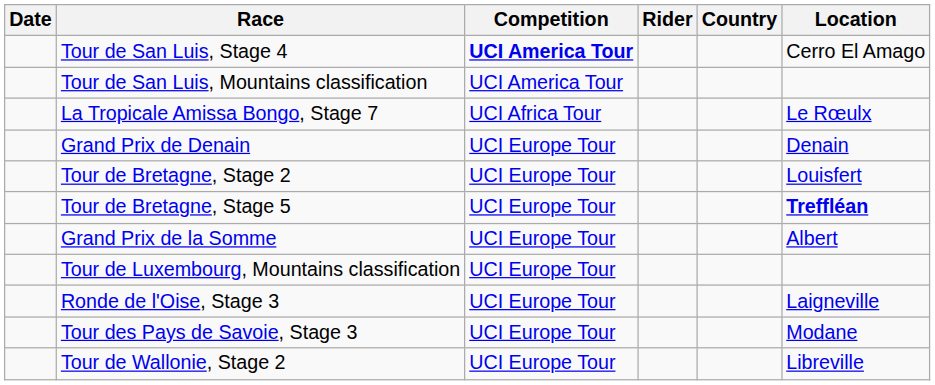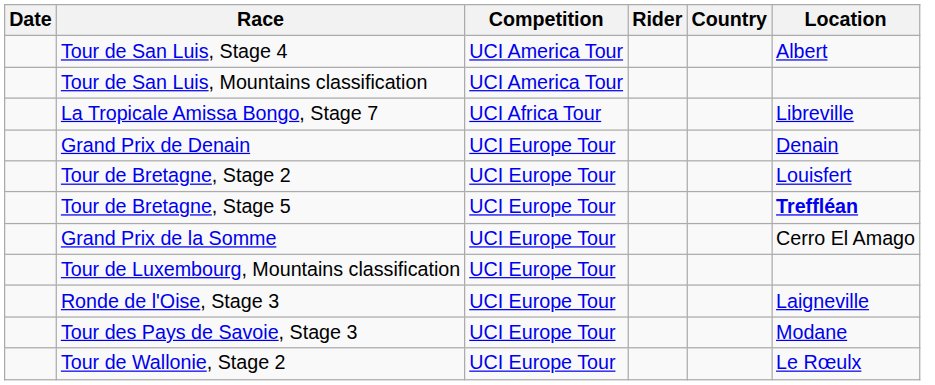 <table class="wikitable sortable">
 <tr>
 <th>Date</th>
 <th>Race</th>
 <th>Competition</th>
 <th>Rider</th>
 <th>Country</th>
 <th>Location</th>
 </tr>
 <tr>
 <td></td>
 <td><a href='#'>Tour de San Luis</a>, Stage 4</td>
-<td><strong><a href='#'>UCI America Tour</a></strong></td>
+<td><a href='#'>UCI America Tour</a></td>
 <td></td>
 <td></td>
-<td>Cerro El Amago</td>
+<td><a href='#'>Albert</a></td>
 </tr>
 <tr>
 <td></td>
 <td><a href='#'>Tour de San Luis</a>, Mountains classification</td>
 <td><a href='#'>UCI America Tour</a></td>
 <td></td>
 <td></td>
 <td></td>
 </tr>
 <tr>
 <td></td>
 <td><a href='#'>La Tropicale Amissa Bongo</a>, Stage 7</td>
 <td><a href='#'>UCI Africa Tour</a></td>
 <td></td>
 <td></td>
-<td><a href='#'>Le Rœulx</a></td>
+<td><a href='#'>Libreville</a></td>
 </tr>
 <tr>
 <td></td>
 <td><a href='#'>Grand Prix de Denain</a></td>
 <td><a href='#'>UCI Europe Tour</a></td>
 <td></td>
 <td></td>
 <td><a href='#'>Denain</a></td>
 </tr>
 <tr>
 <td></td>
 <td><a href='#'>Tour de Bretagne</a>, Stage 2</td>
 <td><a href='#'>UCI Europe Tour</a></td>
 <td></td>
 <td></td>
 <td><a href='#'>Louisfert</a></td>
 </tr>
 <tr>
 <td></td>
 <td><a href='#'>Tour de Bretagne</a>, Stage 5</td>
 <td><a href='#'>UCI Europe Tour</a></td>
 <td></td>
 <td></td>
 <td><strong><a href='#'>Treffléan</a></strong></td>
 </tr>
 <tr>
 <td></td>
 <td><a href='#'>Grand Prix de la Somme</a></td>
 <td><a href='#'>UCI Europe Tour</a></td>
 <td></td>
 <td></td>
-<td><a href='#'>Albert</a></td>
+<td>Cerro El Amago</td>
 </tr>
 <tr>
 <td></td>
 <td><a href='#'>Tour de Luxembourg</a>, Mountains classification</td>
 <td><a href='#'>UCI Europe Tour</a></td>
 <td></td>
 <td></td>
 <td></td>
 </tr>
 <tr>
 <td></td>
 <td><a href='#'>Ronde de l'Oise</a>, Stage 3</td>
 <td><a href='#'>UCI Europe Tour</a></td>
 <td></td>
 <td></td>
 <td><a href='#'>Laigneville</a></td>
 </tr>
 <tr>
 <td></td>
 <td><a href='#'>Tour des Pays de Savoie</a>, Stage 3</td>
 <td><a href='#'>UCI Europe Tour</a></td>
 <td></td>
 <td></td>
 <td><a href='#'>Modane</a></td>
 </tr>
 <tr>
 <td></td>
 <td><a href='#'>Tour de Wallonie</a>, Stage 2</td>
 <td><a href='#'>UCI Europe Tour</a></td>
 <td></td>
 <td></td>
-<td><a href='#'>Libreville</a></td>
+<td><a href='#'>Le Rœulx</a></td>
 </tr>
 </table>
